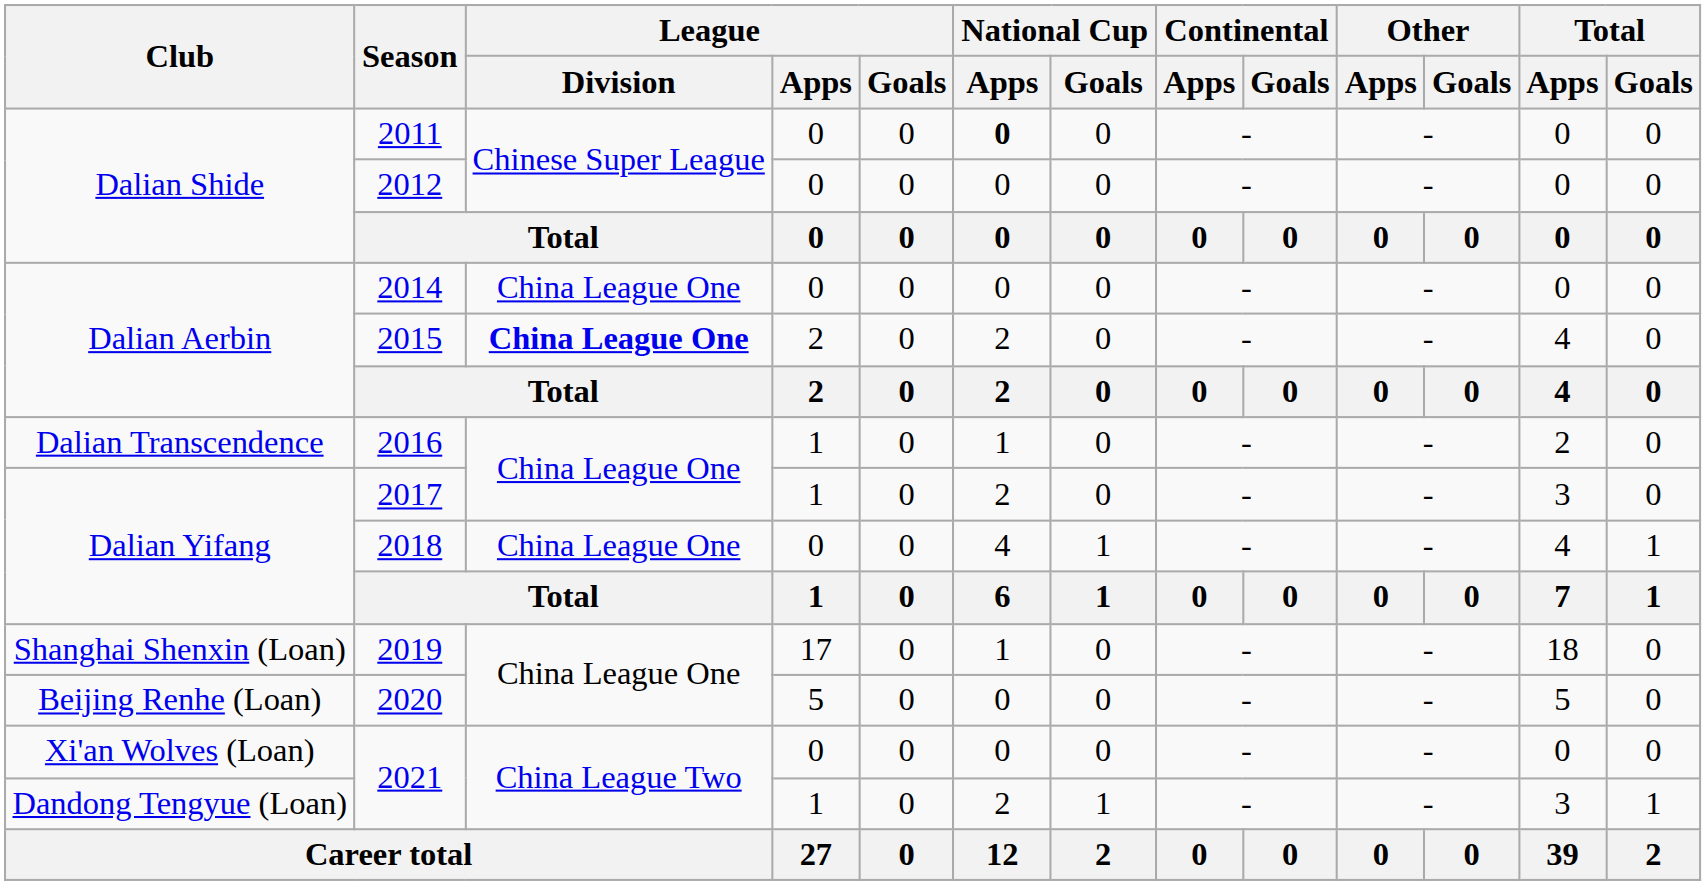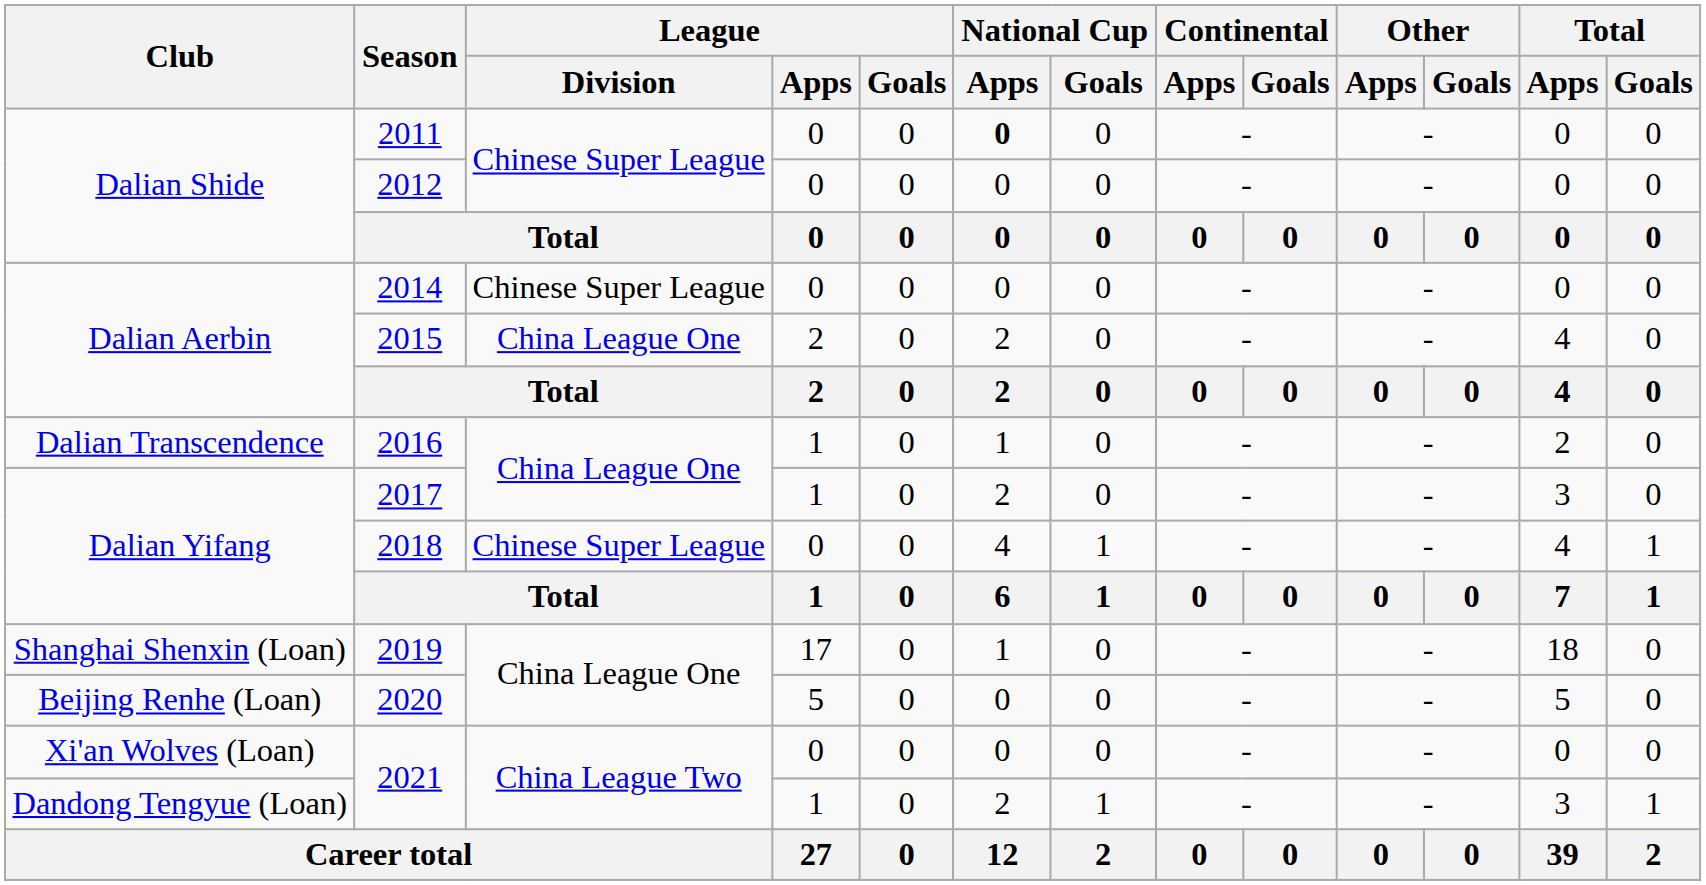 <table class="wikitable" style="text-align: center">
 <tr>
 <th rowspan="2">Club</th>
 <th rowspan="2">Season</th>
 <th colspan="3">League</th>
 <th colspan="2">National Cup</th>
 <th colspan="2">Continental</th>
 <th colspan="2">Other</th>
 <th colspan="2">Total</th>
 </tr>
 <tr>
 <th>Division</th>
 <th>Apps</th>
 <th>Goals</th>
 <th>Apps</th>
 <th>Goals</th>
 <th>Apps</th>
 <th>Goals</th>
 <th>Apps</th>
 <th>Goals</th>
 <th>Apps</th>
 <th>Goals</th>
 </tr>
 <tr>
 <td rowspan="3"><a href='#'>Dalian Shide</a></td>
 <td><a href='#'>2011</a></td>
 <td rowspan="2"><a href='#'>Chinese Super League</a></td>
 <td>0</td>
 <td>0</td>
 <td><strong>0</strong></td>
 <td>0</td>
 <td colspan="2">-</td>
 <td colspan="2">-</td>
 <td>0</td>
 <td>0</td>
 </tr>
 <tr>
 <td><a href='#'>2012</a></td>
 <td>0</td>
 <td>0</td>
 <td>0</td>
 <td>0</td>
 <td colspan="2">-</td>
 <td colspan="2">-</td>
 <td>0</td>
 <td>0</td>
 </tr>
 <tr>
 <th colspan="2">Total</th>
 <th>0</th>
 <th>0</th>
 <th>0</th>
 <th>0</th>
 <th>0</th>
 <th>0</th>
 <th>0</th>
 <th>0</th>
 <th>0</th>
 <th>0</th>
 </tr>
 <tr>
 <td rowspan="3"><a href='#'>Dalian Aerbin</a></td>
 <td><a href='#'>2014</a></td>
-<td><a href='#'>China League One</a></td>
+<td>Chinese Super League</td>
 <td>0</td>
 <td>0</td>
 <td>0</td>
 <td>0</td>
 <td colspan="2">-</td>
 <td colspan="2">-</td>
 <td>0</td>
 <td>0</td>
 </tr>
 <tr>
 <td><a href='#'>2015</a></td>
-<td><strong><a href='#'>China League One</a></strong></td>
+<td><a href='#'>China League One</a></td>
 <td>2</td>
 <td>0</td>
 <td>2</td>
 <td>0</td>
 <td colspan="2">-</td>
 <td colspan="2">-</td>
 <td>4</td>
 <td>0</td>
 </tr>
 <tr>
 <th colspan="2">Total</th>
 <th>2</th>
 <th>0</th>
 <th>2</th>
 <th>0</th>
 <th>0</th>
 <th>0</th>
 <th>0</th>
 <th>0</th>
 <th>4</th>
 <th>0</th>
 </tr>
 <tr>
 <td><a href='#'>Dalian Transcendence</a></td>
 <td><a href='#'>2016</a></td>
 <td rowspan="2"><a href='#'>China League One</a></td>
 <td>1</td>
 <td>0</td>
 <td>1</td>
 <td>0</td>
 <td colspan="2">-</td>
 <td colspan="2">-</td>
 <td>2</td>
 <td>0</td>
 </tr>
 <tr>
 <td rowspan="3"><a href='#'>Dalian Yifang</a></td>
 <td><a href='#'>2017</a></td>
 <td>1</td>
 <td>0</td>
 <td>2</td>
 <td>0</td>
 <td colspan="2">-</td>
 <td colspan="2">-</td>
 <td>3</td>
 <td>0</td>
 </tr>
 <tr>
 <td><a href='#'>2018</a></td>
-<td><a href='#'>China League One</a></td>
+<td><a href='#'>Chinese Super League</a></td>
 <td>0</td>
 <td>0</td>
 <td>4</td>
 <td>1</td>
 <td colspan="2">-</td>
 <td colspan="2">-</td>
 <td>4</td>
 <td>1</td>
 </tr>
 <tr>
 <th colspan="2">Total</th>
 <th>1</th>
 <th>0</th>
 <th>6</th>
 <th>1</th>
 <th>0</th>
 <th>0</th>
 <th>0</th>
 <th>0</th>
 <th>7</th>
 <th>1</th>
 </tr>
 <tr>
 <td><a href='#'>Shanghai Shenxin</a> (Loan)</td>
 <td><a href='#'>2019</a></td>
 <td rowspan=2>China League One</td>
 <td>17</td>
 <td>0</td>
 <td>1</td>
 <td>0</td>
 <td colspan="2">-</td>
 <td colspan="2">-</td>
 <td>18</td>
 <td>0</td>
 </tr>
 <tr>
 <td><a href='#'>Beijing Renhe</a> (Loan)</td>
 <td><a href='#'>2020</a></td>
 <td>5</td>
 <td>0</td>
 <td>0</td>
 <td>0</td>
 <td colspan="2">-</td>
 <td colspan="2">-</td>
 <td>5</td>
 <td>0</td>
 </tr>
 <tr>
 <td><a href='#'>Xi'an Wolves</a> (Loan)</td>
 <td rowspan=2><a href='#'>2021</a></td>
 <td rowspan=2><a href='#'>China League Two</a></td>
 <td>0</td>
 <td>0</td>
 <td>0</td>
 <td>0</td>
 <td colspan="2">-</td>
 <td colspan="2">-</td>
 <td>0</td>
 <td>0</td>
 </tr>
 <tr>
 <td><a href='#'>Dandong Tengyue</a> (Loan)</td>
 <td>1</td>
 <td>0</td>
 <td>2</td>
 <td>1</td>
 <td colspan="2">-</td>
 <td colspan="2">-</td>
 <td>3</td>
 <td>1</td>
 </tr>
 <tr>
 <th colspan=3>Career total</th>
 <th>27</th>
 <th>0</th>
 <th>12</th>
 <th>2</th>
 <th>0</th>
 <th>0</th>
 <th>0</th>
 <th>0</th>
 <th>39</th>
 <th>2</th>
 </tr>
 </table>
